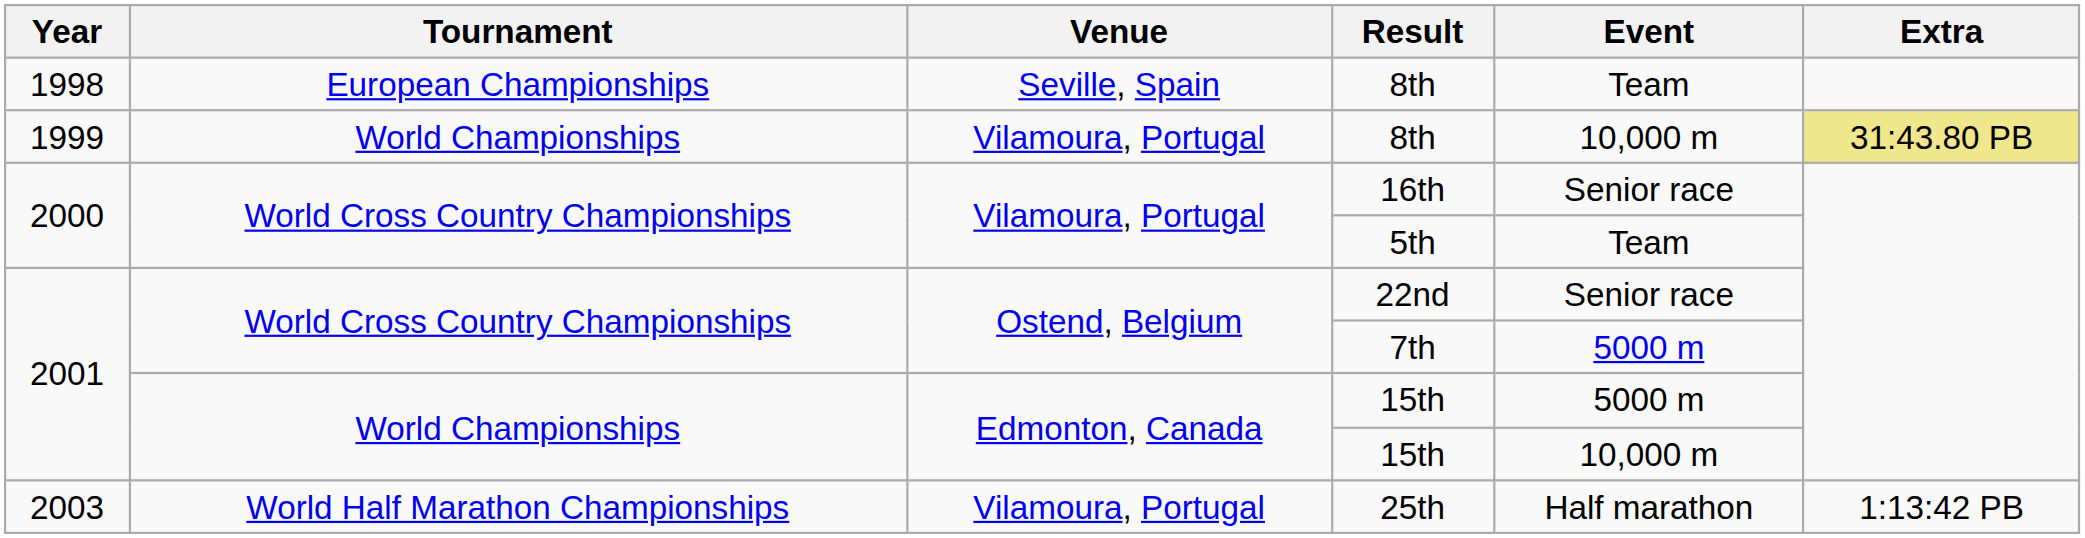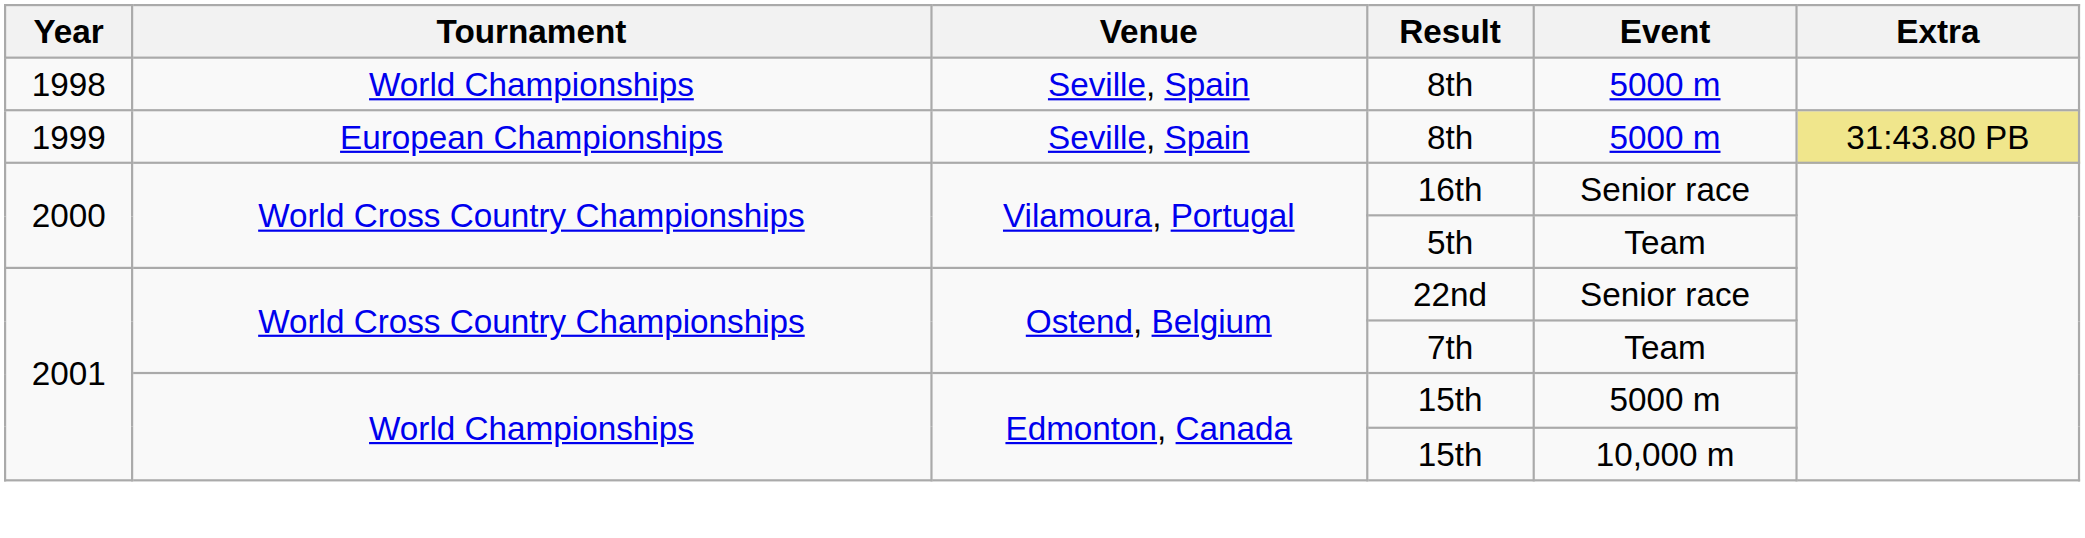 <table class="wikitable" style=" text-align:center; font-size:95%;" width="75%">
 <tr>
 <th>Year</th>
 <th>Tournament</th>
 <th>Venue</th>
 <th>Result</th>
 <th>Event</th>
 <th>Extra</th>
 </tr>
 <tr>
 <td>1998</td>
+<td><a href='#'>World Championships</a></td>
+<td><a href='#'>Seville</a>, <a href='#'>Spain</a></td>
+<td align="center">8th</td>
+<td><a href='#'>5000 m</a></td>
+</tr>
+<tr>
+<td>1999</td>
 <td><a href='#'>European Championships</a></td>
 <td><a href='#'>Seville</a>, <a href='#'>Spain</a></td>
 <td align="center">8th</td>
-<td>Team</td>
-</tr>
-<tr>
-<td>1999</td>
-<td><a href='#'>World Championships</a></td>
-<td><a href='#'>Vilamoura</a>, <a href='#'>Portugal</a></td>
-<td align="center">8th</td>
-<td>10,000 m</td>
+<td><a href='#'>5000 m</a></td>
 <td style="background: khaki;">31:43.80 PB</td>
 </tr>
 <tr>
 <td rowspan=2>2000</td>
 <td rowspan=2><a href='#'>World Cross Country Championships</a></td>
 <td rowspan=2><a href='#'>Vilamoura</a>, <a href='#'>Portugal</a></td>
 <td align="center">16th</td>
 <td>Senior race</td>
 </tr>
 <tr>
 <td align="center">5th</td>
 <td>Team</td>
 </tr>
 <tr>
 <td rowspan=4>2001</td>
 <td rowspan=2><a href='#'>World Cross Country Championships</a></td>
 <td rowspan=2><a href='#'>Ostend</a>, <a href='#'>Belgium</a></td>
 <td align="center">22nd</td>
 <td>Senior race</td>
 </tr>
 <tr>
 <td align="center">7th</td>
-<td><a href='#'>5000 m</a></td>
+<td>Team</td>
 </tr>
 <tr>
 <td rowspan=2><a href='#'>World Championships</a></td>
 <td rowspan=2><a href='#'>Edmonton</a>, <a href='#'>Canada</a></td>
 <td align="center">15th</td>
 <td>5000 m</td>
 </tr>
 <tr>
 <td align="center">15th</td>
 <td>10,000 m</td>
 </tr>
-<tr>
-<td>2003</td>
-<td><a href='#'>World Half Marathon Championships</a></td>
-<td><a href='#'>Vilamoura</a>, <a href='#'>Portugal</a></td>
-<td align="center">25th</td>
-<td>Half marathon</td>
-<td>1:13:42 PB</td>
-</tr>
 </table>
